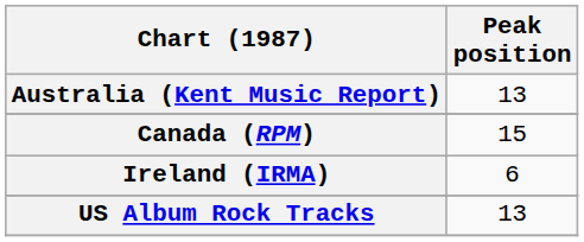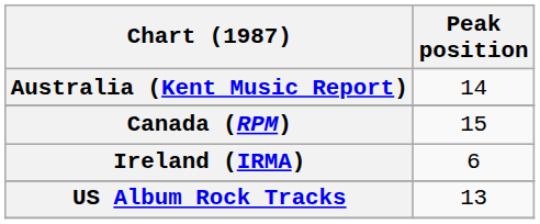 <table class="wikitable sortable plainrowheaders">
 <tr>
 <th>Chart (1987)</th>
 <th>Peak<br>position</th>
 </tr>
 <tr>
 <th scope="row">Australia (<a href='#'>Kent Music Report</a>)</th>
-<td style="text-align:center;">13</td>
+<td style="text-align:center;">14</td>
 </tr>
 <tr>
 </tr>
 <tr>
 <th scope="row">Canada (<em><a href='#'>RPM</a></em>)</th>
 <td style="text-align:center;">15</td>
 </tr>
 <tr>
 <th scope="row">Ireland (<a href='#'>IRMA</a>)</th>
 <td style="text-align:center;">6</td>
 </tr>
 <tr>
 </tr>
 <tr>
 </tr>
 <tr>
 </tr>
 <tr>
 </tr>
 <tr>
 </tr>
 <tr>
 <th scope="row">US <a href='#'>Album Rock Tracks</a></th>
 <td style="text-align:center;">13</td>
 </tr>
 <tr>
 </tr>
 <tr>
 </tr>
 </table>
